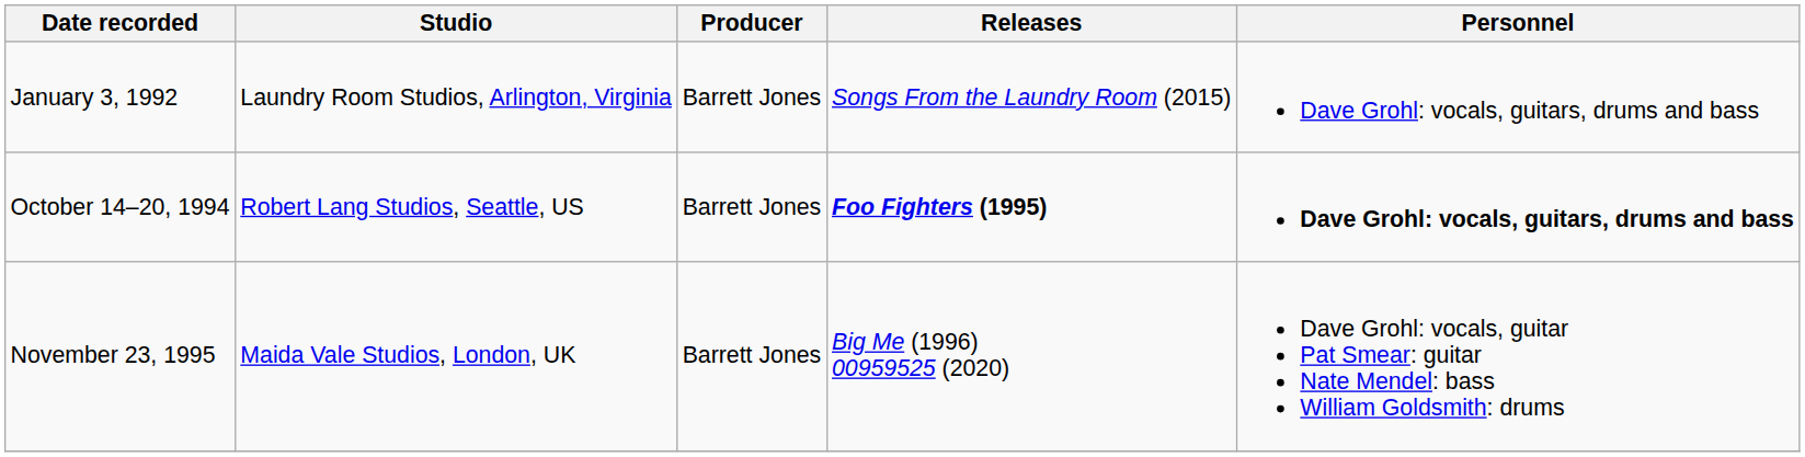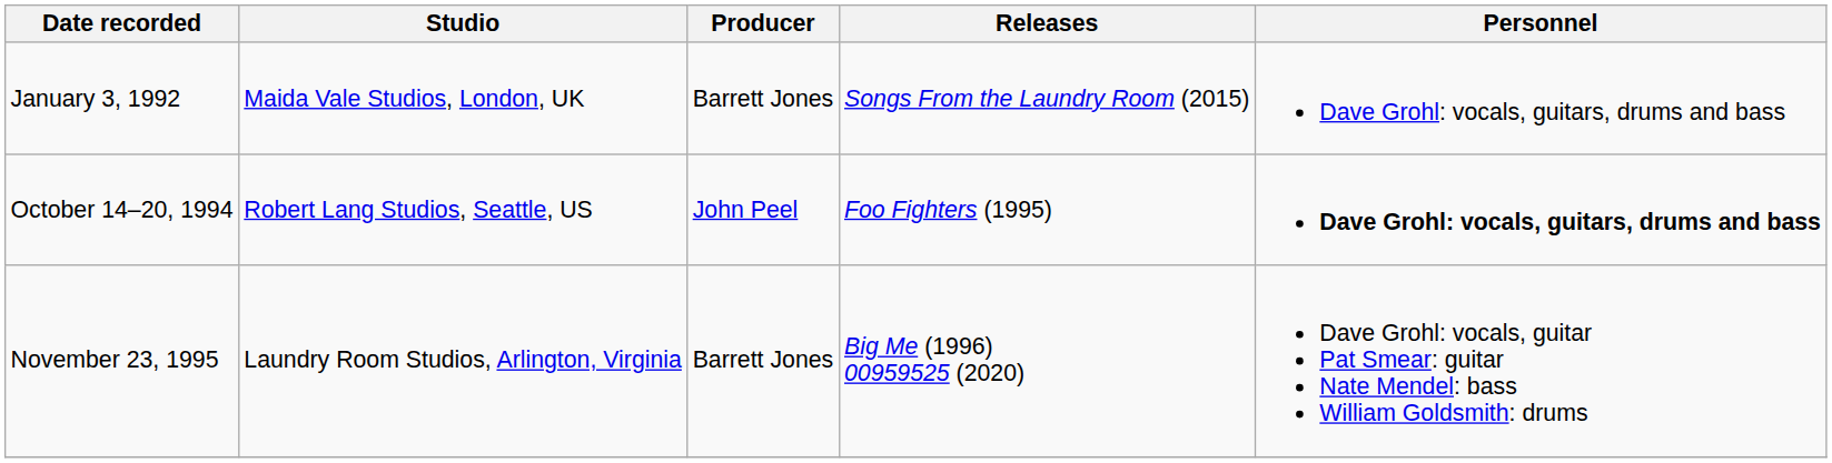 <table class="wikitable">
 <tr>
 <th>Date recorded</th>
 <th>Studio</th>
 <th>Producer</th>
 <th>Releases</th>
 <th>Personnel</th>
 </tr>
 <tr>
 <td>January 3, 1992</td>
-<td>Laundry Room Studios, <a href='#'>Arlington, Virginia</a></td>
+<td><a href='#'>Maida Vale Studios</a>, <a href='#'>London</a>, UK</td>
 <td>Barrett Jones</td>
 <td><em><a href='#'>Songs From the Laundry Room</a></em> (2015)</td>
 <td><br><ul><li><a href='#'>Dave Grohl</a>: vocals, guitars, drums and bass</li></ul></td>
 </tr>
 <tr>
 <td>October 14–20, 1994</td>
 <td><a href='#'>Robert Lang Studios</a>, <a href='#'>Seattle</a>, US</td>
-<td>Barrett Jones</td>
-<td><strong><em><a href='#'>Foo Fighters</a></em> (1995)</strong></td>
+<td><a href='#'>John Peel</a></td>
+<td><em><a href='#'>Foo Fighters</a></em> (1995)</td>
 <td><strong><br><ul><li>Dave Grohl: vocals, guitars, drums and bass</li></ul></strong></td>
 </tr>
 <tr>
 <td>November 23, 1995</td>
-<td><a href='#'>Maida Vale Studios</a>, <a href='#'>London</a>, UK</td>
+<td>Laundry Room Studios, <a href='#'>Arlington, Virginia</a></td>
 <td>Barrett Jones</td>
 <td><em><a href='#'>Big Me</a></em> (1996)<br><em><a href='#'>00959525</a></em> (2020)</td>
 <td><br><ul><li>Dave Grohl: vocals, guitar</li><li><a href='#'>Pat Smear</a>: guitar</li><li><a href='#'>Nate Mendel</a>: bass</li><li><a href='#'>William Goldsmith</a>: drums</li></ul></td>
 </tr>
 <tr>
 </tr>
 </table>
